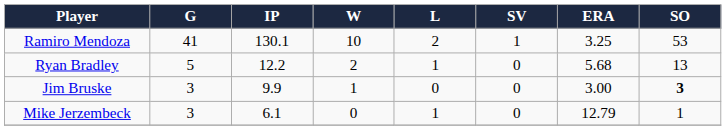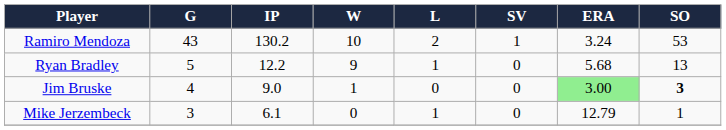 <table class="wikitable sortable">
 <tr>
 <th style="background:#1c2841;color:white;" width="16%">Player</th>
 <th style="background:#1c2841;color:white;" width="9%">G</th>
 <th style="background:#1c2841;color:white;" width="9%">IP</th>
 <th style="background:#1c2841;color:white;" width="9%">W</th>
 <th style="background:#1c2841;color:white;" width="9%">L</th>
 <th style="background:#1c2841;color:white;" width="9%">SV</th>
 <th style="background:#1c2841;color:white;" width="9%">ERA</th>
 <th style="background:#1c2841;color:white;" width="9%">SO</th>
 </tr>
 <tr align="center">
 <td><a href='#'>Ramiro Mendoza</a></td>
-<td>41</td>
-<td>130.1</td>
+<td>43</td>
+<td>130.2</td>
 <td>10</td>
 <td>2</td>
 <td>1</td>
-<td>3.25</td>
+<td>3.24</td>
 <td>53</td>
 </tr>
 <tr align="center">
 <td><a href='#'>Ryan Bradley</a></td>
 <td>5</td>
 <td>12.2</td>
-<td>2</td>
+<td>9</td>
 <td>1</td>
 <td>0</td>
 <td>5.68</td>
 <td>13</td>
 </tr>
 <tr align="center">
 <td><a href='#'>Jim Bruske</a></td>
-<td>3</td>
-<td>9.9</td>
+<td>4</td>
+<td>9.0</td>
 <td>1</td>
 <td>0</td>
 <td>0</td>
-<td>3.00</td>
+<td style="background: lightgreen;">3.00</td>
 <td><strong>3</strong></td>
 </tr>
 <tr align="center">
 <td><a href='#'>Mike Jerzembeck</a></td>
 <td>3</td>
 <td>6.1</td>
 <td>0</td>
 <td>1</td>
 <td>0</td>
 <td>12.79</td>
 <td>1</td>
 </tr>
 <tr align="center">
 </tr>
 </table>
